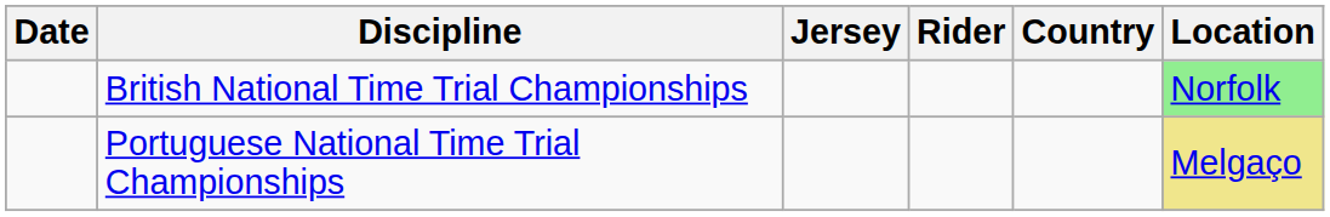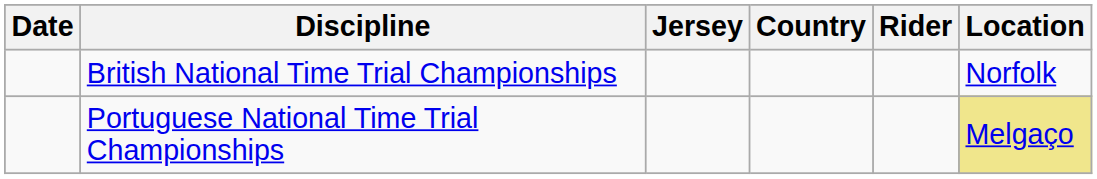 <table class="wikitable">
 <tr>
 <th>Date</th>
 <th>Discipline</th>
 <th>Jersey</th>
+<th>Country</th>
 <th>Rider</th>
-<th>Country</th>
 <th>Location</th>
 </tr>
 <tr>
 <td></td>
 <td><a href='#'>British National Time Trial Championships</a></td>
 <td></td>
 <td></td>
 <td></td>
-<td style="background: lightgreen;"><a href='#'>Norfolk</a></td>
+<td><a href='#'>Norfolk</a></td>
 </tr>
 <tr>
 <td></td>
 <td><a href='#'>Portuguese National Time Trial Championships</a></td>
 <td></td>
 <td></td>
 <td></td>
 <td style="background: khaki;"><a href='#'>Melgaço</a></td>
 </tr>
 </table>
